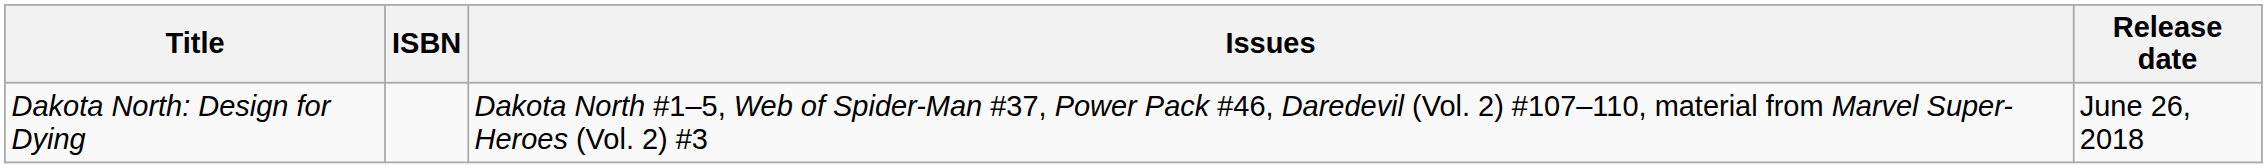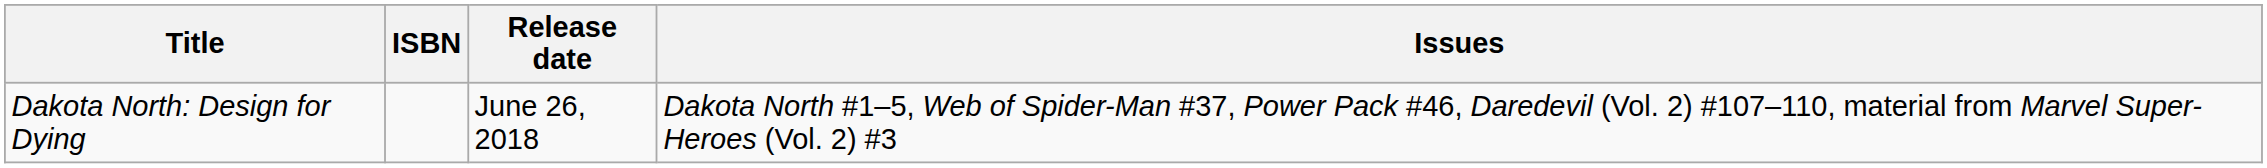 <table class="wikitable">
 <tr>
 <th>Title</th>
 <th>ISBN</th>
+<th>Release date</th>
 <th>Issues</th>
-<th>Release date</th>
 </tr>
 <tr>
 <td><em>Dakota North: Design for Dying</em></td>
 <td></td>
+<td>June 26, 2018</td>
 <td><em>Dakota North</em> #1–5, <em>Web of Spider-Man</em> #37, <em>Power Pack</em> #46, <em>Daredevil</em> (Vol. 2) #107–110, material from <em>Marvel Super-Heroes</em> (Vol. 2) #3</td>
-<td>June 26, 2018</td>
 </tr>
 </table>
